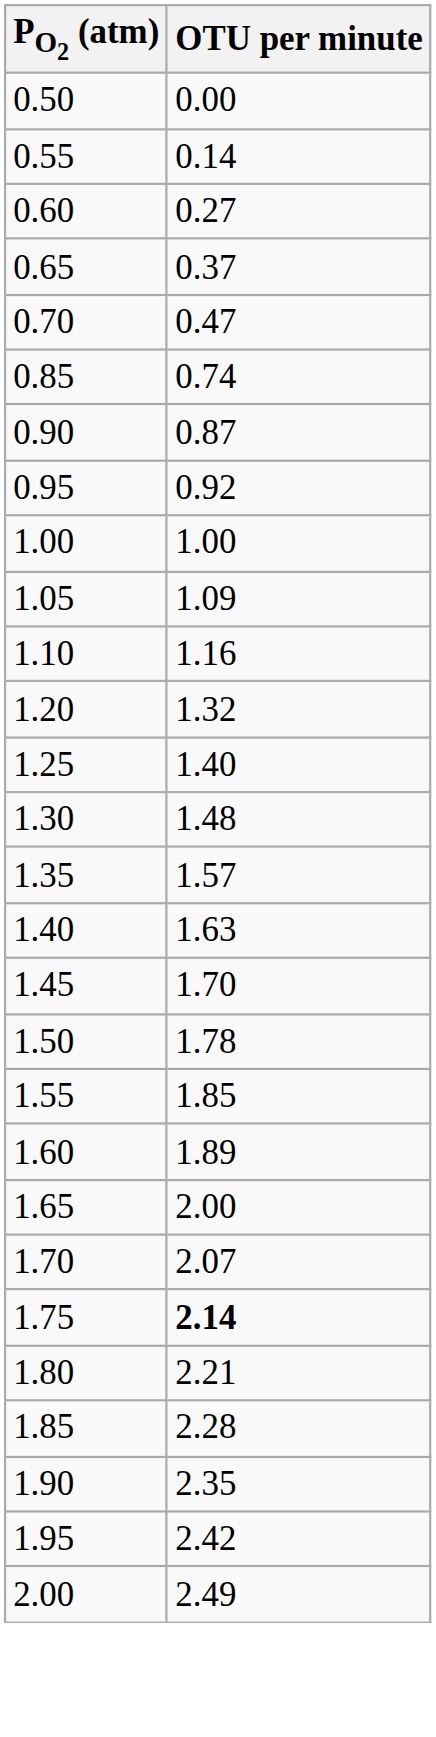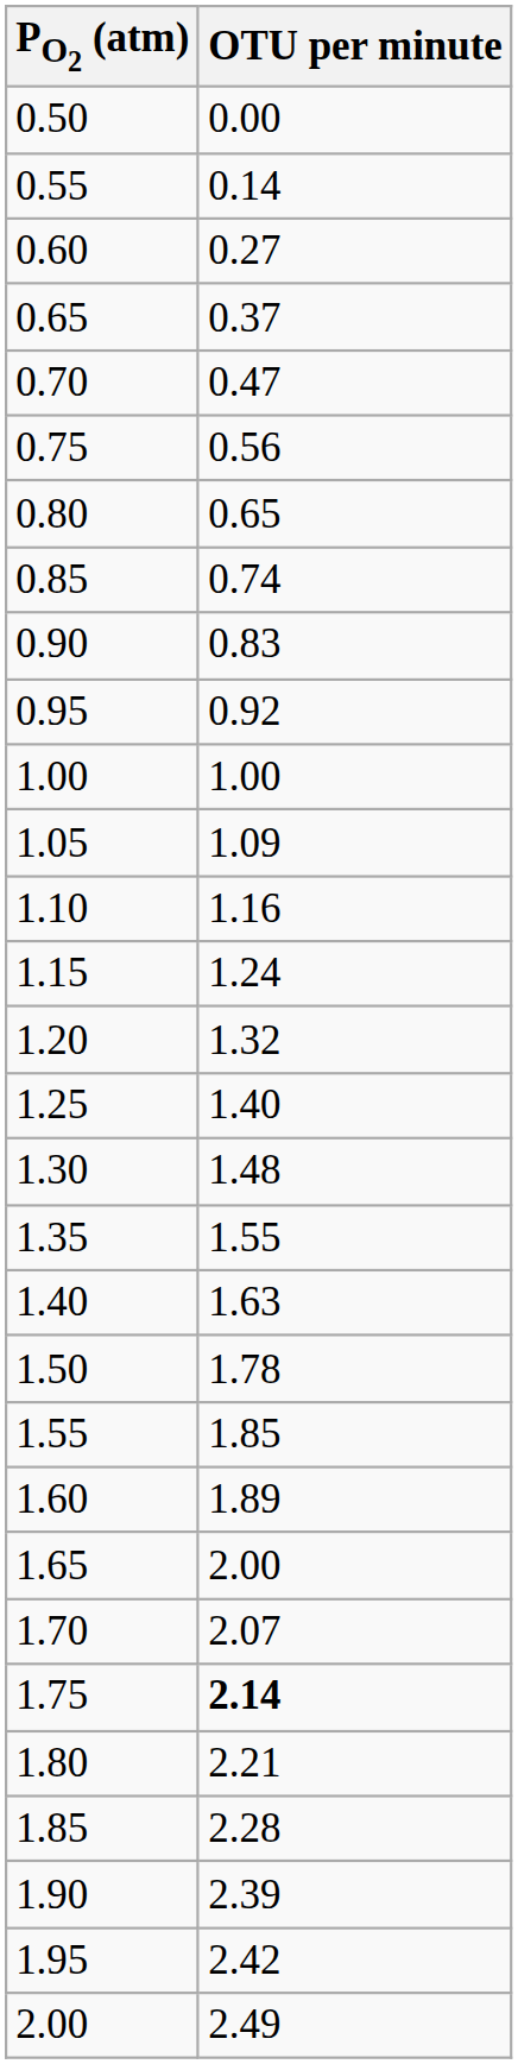 <table class="wikitable">
 <tr>
 <th>P<sub>O<sub>2</sub></sub> (atm)</th>
 <th>OTU per minute</th>
 </tr>
 <tr>
 <td>0.50</td>
 <td>0.00</td>
 </tr>
 <tr>
 <td>0.55</td>
 <td>0.14</td>
 </tr>
 <tr>
 <td>0.60</td>
 <td>0.27</td>
 </tr>
 <tr>
 <td>0.65</td>
 <td>0.37</td>
 </tr>
 <tr>
 <td>0.70</td>
 <td>0.47</td>
 </tr>
 <tr>
+<td>0.75</td>
+<td>0.56</td>
+</tr>
+<tr>
+<td>0.80</td>
+<td>0.65</td>
+</tr>
+<tr>
 <td>0.85</td>
 <td>0.74</td>
 </tr>
 <tr>
 <td>0.90</td>
-<td>0.87</td>
+<td>0.83</td>
 </tr>
 <tr>
 <td>0.95</td>
 <td>0.92</td>
 </tr>
 <tr>
 <td>1.00</td>
 <td>1.00</td>
 </tr>
 <tr>
 <td>1.05</td>
 <td>1.09</td>
 </tr>
 <tr>
 <td>1.10</td>
 <td>1.16</td>
 </tr>
 <tr>
+<td>1.15</td>
+<td>1.24</td>
+</tr>
+<tr>
 <td>1.20</td>
 <td>1.32</td>
 </tr>
 <tr>
 <td>1.25</td>
 <td>1.40</td>
 </tr>
 <tr>
 <td>1.30</td>
 <td>1.48</td>
 </tr>
 <tr>
 <td>1.35</td>
-<td>1.57</td>
+<td>1.55</td>
 </tr>
 <tr>
 <td>1.40</td>
 <td>1.63</td>
-</tr>
-<tr>
-<td>1.45</td>
-<td>1.70</td>
 </tr>
 <tr>
 <td>1.50</td>
 <td>1.78</td>
 </tr>
 <tr>
 <td>1.55</td>
 <td>1.85</td>
 </tr>
 <tr>
 <td>1.60</td>
 <td>1.89</td>
 </tr>
 <tr>
 <td>1.65</td>
 <td>2.00</td>
 </tr>
 <tr>
 <td>1.70</td>
 <td>2.07</td>
 </tr>
 <tr>
 <td>1.75</td>
 <td><strong>2.14</strong></td>
 </tr>
 <tr>
 <td>1.80</td>
 <td>2.21</td>
 </tr>
 <tr>
 <td>1.85</td>
 <td>2.28</td>
 </tr>
 <tr>
 <td>1.90</td>
-<td>2.35</td>
+<td>2.39</td>
 </tr>
 <tr>
 <td>1.95</td>
 <td>2.42</td>
 </tr>
 <tr>
 <td>2.00</td>
 <td>2.49</td>
 </tr>
 </table>
